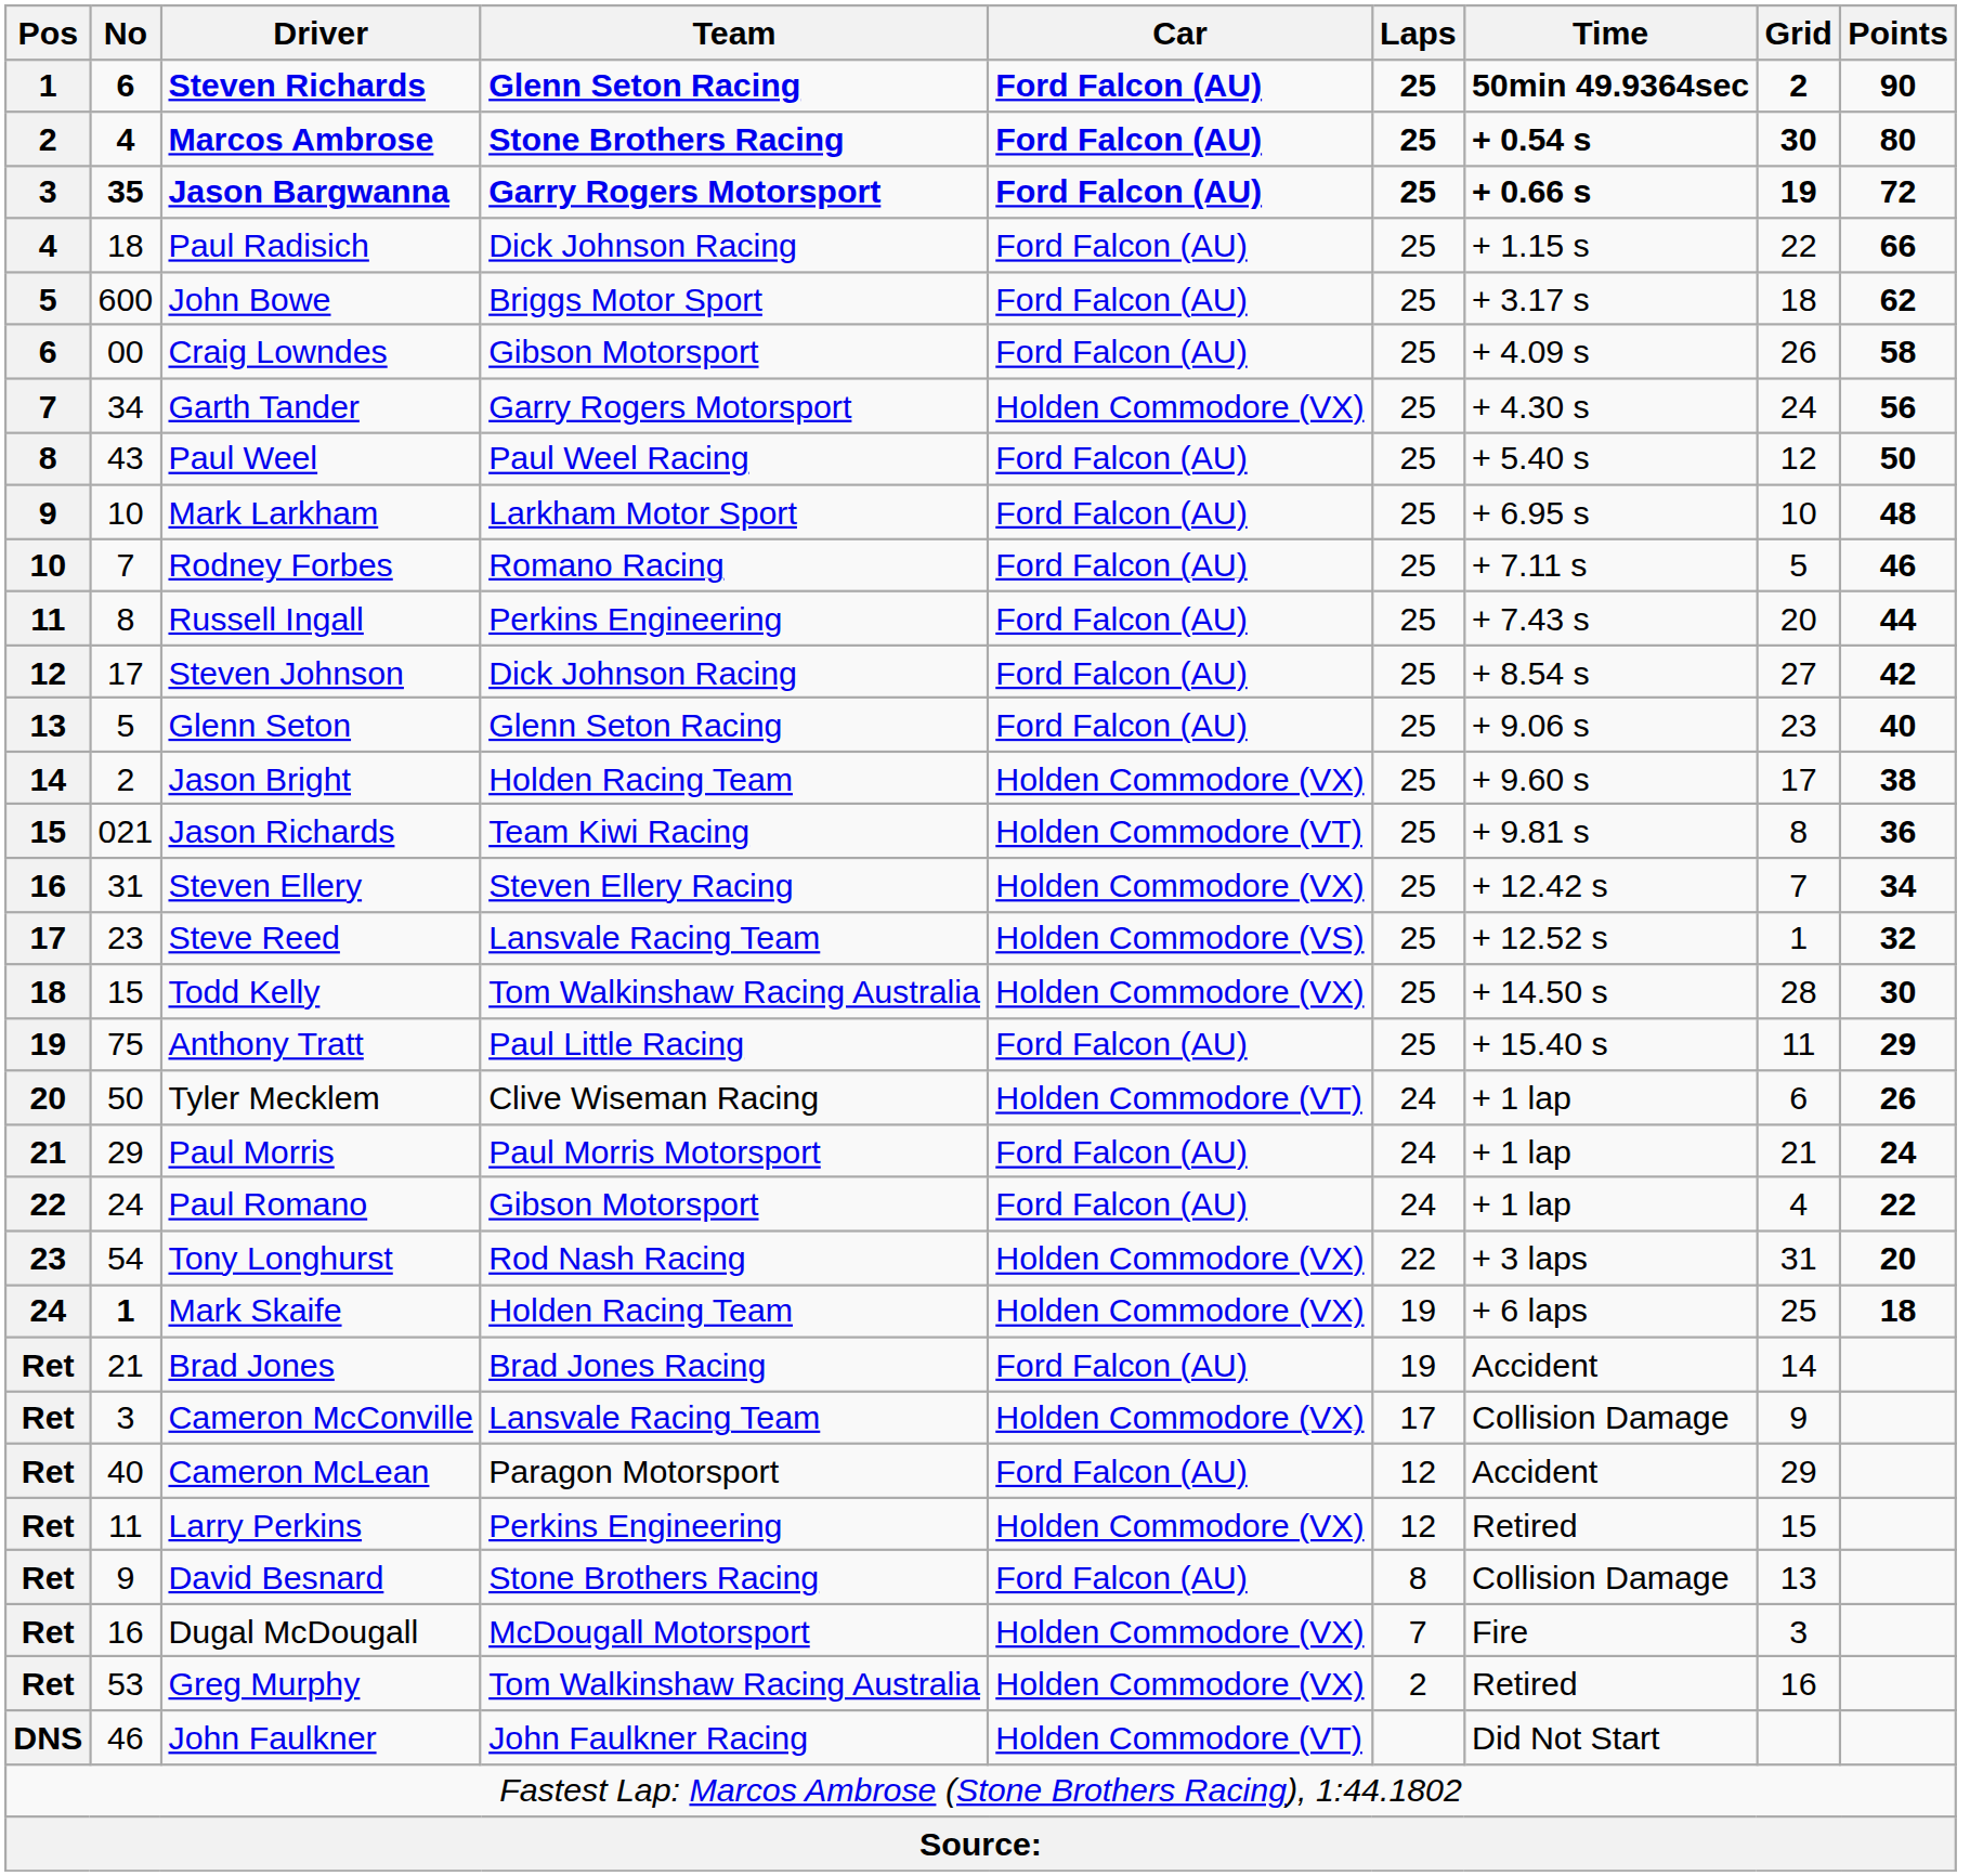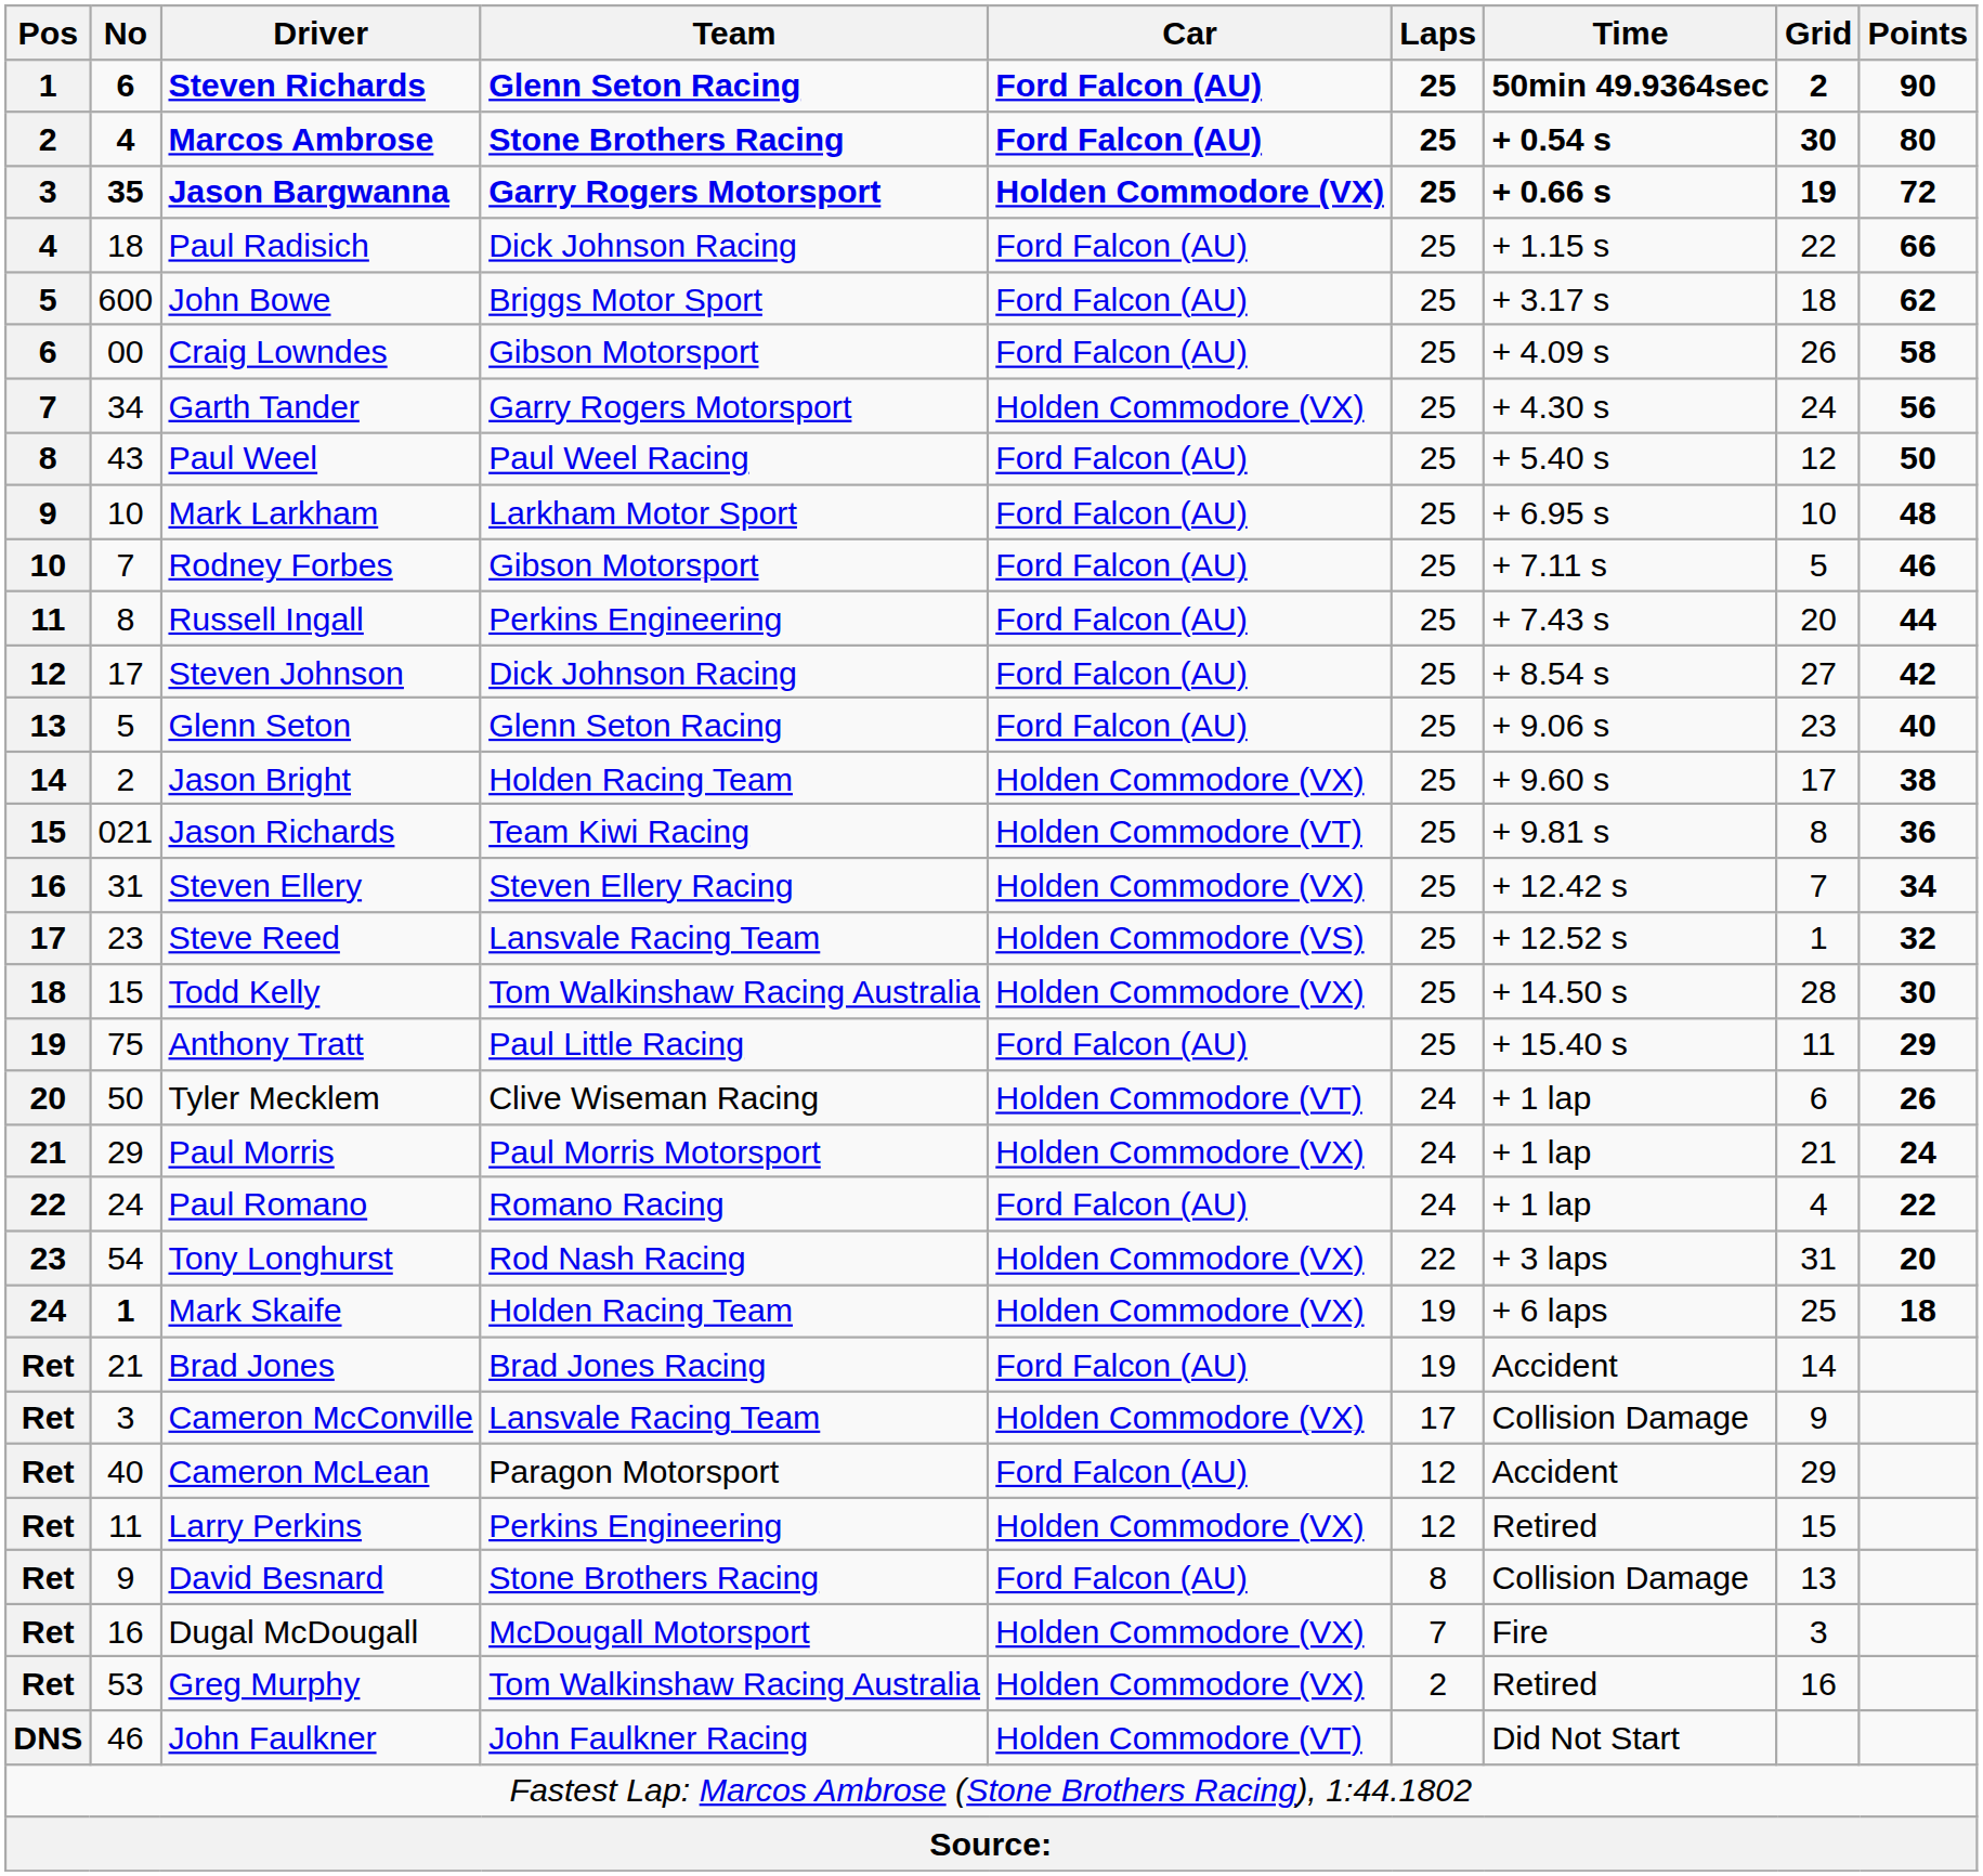 <table class="wikitable" style="font-size: 87%;">
 <tr>
 <th>Pos</th>
 <th>No</th>
 <th>Driver</th>
 <th>Team</th>
 <th>Car</th>
 <th>Laps</th>
 <th>Time</th>
 <th>Grid</th>
 <th>Points</th>
 </tr>
 <tr>
 <th>1</th>
 <td align=center><strong>6</strong></td>
 <td><strong> <a href='#'>Steven Richards</a></strong></td>
 <td><strong><a href='#'>Glenn Seton Racing</a></strong></td>
 <td><strong><a href='#'>Ford Falcon (AU)</a></strong></td>
 <td align=center><strong>25</strong></td>
 <td><strong>50min 49.9364sec</strong></td>
 <td align=center><strong>2</strong></td>
 <td align=center><strong>90</strong></td>
 </tr>
 <tr>
 <th>2</th>
 <td align=center><strong>4</strong></td>
 <td> <strong><a href='#'>Marcos Ambrose</a></strong></td>
 <td><strong><a href='#'>Stone Brothers Racing</a></strong></td>
 <td><strong><a href='#'>Ford Falcon (AU)</a></strong></td>
 <td align=center><strong>25</strong></td>
 <td><strong>+ 0.54 s</strong></td>
 <td align=center><strong>30</strong></td>
 <td align=center><strong>80</strong></td>
 </tr>
 <tr>
 <th>3</th>
 <td align=center><strong>35</strong></td>
 <td> <strong><a href='#'>Jason Bargwanna</a></strong></td>
 <td><strong><a href='#'>Garry Rogers Motorsport</a></strong></td>
-<td><strong><a href='#'>Ford Falcon (AU)</a></strong></td>
+<td><strong><a href='#'>Holden Commodore (VX)</a></strong></td>
 <td align=center><strong>25</strong></td>
 <td><strong>+ 0.66 s</strong></td>
 <td align=center><strong>19</strong></td>
 <td align=center><strong>72</strong></td>
 </tr>
 <tr>
 <th>4</th>
 <td align=center>18</td>
 <td> <a href='#'>Paul Radisich</a></td>
 <td><a href='#'>Dick Johnson Racing</a></td>
 <td><a href='#'>Ford Falcon (AU)</a></td>
 <td align=center>25</td>
 <td>+ 1.15 s</td>
 <td align=center>22</td>
 <td align=center><strong>66</strong></td>
 </tr>
 <tr>
 <th>5</th>
 <td align=center>600</td>
 <td> <a href='#'>John Bowe</a></td>
 <td><a href='#'>Briggs Motor Sport</a></td>
 <td><a href='#'>Ford Falcon (AU)</a></td>
 <td align=center>25</td>
 <td>+ 3.17 s</td>
 <td align=center>18</td>
 <td align=center><strong>62</strong></td>
 </tr>
 <tr>
 <th>6</th>
 <td align=center>00</td>
 <td> <a href='#'>Craig Lowndes</a></td>
 <td><a href='#'>Gibson Motorsport</a></td>
 <td><a href='#'>Ford Falcon (AU)</a></td>
 <td align=center>25</td>
 <td>+ 4.09 s</td>
 <td align=center>26</td>
 <td align=center><strong>58</strong></td>
 </tr>
 <tr>
 <th>7</th>
 <td align=center>34</td>
 <td> <a href='#'>Garth Tander</a></td>
 <td><a href='#'>Garry Rogers Motorsport</a></td>
 <td><a href='#'>Holden Commodore (VX)</a></td>
 <td align=center>25</td>
 <td>+ 4.30 s</td>
 <td align=center>24</td>
 <td align=center><strong>56</strong></td>
 </tr>
 <tr>
 <th>8</th>
 <td align=center>43</td>
 <td> <a href='#'>Paul Weel</a></td>
 <td><a href='#'>Paul Weel Racing</a></td>
 <td><a href='#'>Ford Falcon (AU)</a></td>
 <td align=center>25</td>
 <td>+ 5.40 s</td>
 <td align=center>12</td>
 <td align=center><strong>50</strong></td>
 </tr>
 <tr>
 <th>9</th>
 <td align=center>10</td>
 <td> <a href='#'>Mark Larkham</a></td>
 <td><a href='#'>Larkham Motor Sport</a></td>
 <td><a href='#'>Ford Falcon (AU)</a></td>
 <td align=center>25</td>
 <td>+ 6.95 s</td>
 <td align=center>10</td>
 <td align=center><strong>48</strong></td>
 </tr>
 <tr>
 <th>10</th>
 <td align=center>7</td>
 <td> <a href='#'>Rodney Forbes</a></td>
-<td><a href='#'>Romano Racing</a></td>
+<td><a href='#'>Gibson Motorsport</a></td>
 <td><a href='#'>Ford Falcon (AU)</a></td>
 <td align=center>25</td>
 <td>+ 7.11 s</td>
 <td align=center>5</td>
 <td align=center><strong>46</strong></td>
 </tr>
 <tr>
 <th>11</th>
 <td align=center>8</td>
 <td> <a href='#'>Russell Ingall</a></td>
 <td><a href='#'>Perkins Engineering</a></td>
 <td><a href='#'>Ford Falcon (AU)</a></td>
 <td align=center>25</td>
 <td>+ 7.43 s</td>
 <td align=center>20</td>
 <td align=center><strong>44</strong></td>
 </tr>
 <tr>
 <th>12</th>
 <td align=center>17</td>
 <td> <a href='#'>Steven Johnson</a></td>
 <td><a href='#'>Dick Johnson Racing</a></td>
 <td><a href='#'>Ford Falcon (AU)</a></td>
 <td align=center>25</td>
 <td>+ 8.54 s</td>
 <td align=center>27</td>
 <td align=center><strong>42</strong></td>
 </tr>
 <tr>
 <th>13</th>
 <td align=center>5</td>
 <td> <a href='#'>Glenn Seton</a></td>
 <td><a href='#'>Glenn Seton Racing</a></td>
 <td><a href='#'>Ford Falcon (AU)</a></td>
 <td align=center>25</td>
 <td>+ 9.06 s</td>
 <td align=center>23</td>
 <td align=center><strong>40</strong></td>
 </tr>
 <tr>
 <th>14</th>
 <td align=center>2</td>
 <td> <a href='#'>Jason Bright</a></td>
 <td><a href='#'>Holden Racing Team</a></td>
 <td><a href='#'>Holden Commodore (VX)</a></td>
 <td align=center>25</td>
 <td>+ 9.60 s</td>
 <td align=center>17</td>
 <td align=center><strong>38</strong></td>
 </tr>
 <tr>
 <th>15</th>
 <td align=center>021</td>
 <td> <a href='#'>Jason Richards</a></td>
 <td><a href='#'>Team Kiwi Racing</a></td>
 <td><a href='#'>Holden Commodore (VT)</a></td>
 <td align=center>25</td>
 <td>+ 9.81 s</td>
 <td align=center>8</td>
 <td align=center><strong>36</strong></td>
 </tr>
 <tr>
 <th>16</th>
 <td align=center>31</td>
 <td> <a href='#'>Steven Ellery</a></td>
 <td><a href='#'>Steven Ellery Racing</a></td>
 <td><a href='#'>Holden Commodore (VX)</a></td>
 <td align=center>25</td>
 <td>+ 12.42 s</td>
 <td align=center>7</td>
 <td align=center><strong>34</strong></td>
 </tr>
 <tr>
 <th>17</th>
 <td align=center>23</td>
 <td> <a href='#'>Steve Reed</a></td>
 <td><a href='#'>Lansvale Racing Team</a></td>
 <td><a href='#'>Holden Commodore (VS)</a></td>
 <td align=center>25</td>
 <td>+ 12.52 s</td>
 <td align=center>1</td>
 <td align=center><strong>32</strong></td>
 </tr>
 <tr>
 <th>18</th>
 <td align=center>15</td>
 <td> <a href='#'>Todd Kelly</a></td>
 <td><a href='#'>Tom Walkinshaw Racing Australia</a></td>
 <td><a href='#'>Holden Commodore (VX)</a></td>
 <td align=center>25</td>
 <td>+ 14.50 s</td>
 <td align=center>28</td>
 <td align=center><strong>30</strong></td>
 </tr>
 <tr>
 <th>19</th>
 <td align=center>75</td>
 <td> <a href='#'>Anthony Tratt</a></td>
 <td><a href='#'>Paul Little Racing</a></td>
 <td><a href='#'>Ford Falcon (AU)</a></td>
 <td align=center>25</td>
 <td>+ 15.40 s</td>
 <td align=center>11</td>
 <td align=center><strong>29</strong></td>
 </tr>
 <tr>
 <th>20</th>
 <td align=center>50</td>
 <td> Tyler Mecklem</td>
 <td>Clive Wiseman Racing</td>
 <td><a href='#'>Holden Commodore (VT)</a></td>
 <td align=center>24</td>
 <td>+ 1 lap</td>
 <td align=center>6</td>
 <td align=center><strong>26</strong></td>
 </tr>
 <tr>
 <th>21</th>
 <td align=center>29</td>
 <td> <a href='#'>Paul Morris</a></td>
 <td><a href='#'>Paul Morris Motorsport</a></td>
-<td><a href='#'>Ford Falcon (AU)</a></td>
+<td><a href='#'>Holden Commodore (VX)</a></td>
 <td align=center>24</td>
 <td>+ 1 lap</td>
 <td align=center>21</td>
 <td align=center><strong>24</strong></td>
 </tr>
 <tr>
 <th>22</th>
 <td align=center>24</td>
 <td> <a href='#'>Paul Romano</a></td>
-<td><a href='#'>Gibson Motorsport</a></td>
+<td><a href='#'>Romano Racing</a></td>
 <td><a href='#'>Ford Falcon (AU)</a></td>
 <td align=center>24</td>
 <td>+ 1 lap</td>
 <td align=center>4</td>
 <td align=center><strong>22</strong></td>
 </tr>
 <tr>
 <th>23</th>
 <td align=center>54</td>
 <td> <a href='#'>Tony Longhurst</a></td>
 <td><a href='#'>Rod Nash Racing</a></td>
 <td><a href='#'>Holden Commodore (VX)</a></td>
 <td align=center>22</td>
 <td>+ 3 laps</td>
 <td align=center>31</td>
 <td align=center><strong>20</strong></td>
 </tr>
 <tr>
 <th>24</th>
 <td align=center><strong>1</strong></td>
 <td> <a href='#'>Mark Skaife</a></td>
 <td><a href='#'>Holden Racing Team</a></td>
 <td><a href='#'>Holden Commodore (VX)</a></td>
 <td align=center>19</td>
 <td>+ 6 laps</td>
 <td align=center>25</td>
 <td align=center><strong>18</strong></td>
 </tr>
 <tr>
 <th>Ret</th>
 <td align=center>21</td>
 <td> <a href='#'>Brad Jones</a></td>
 <td><a href='#'>Brad Jones Racing</a></td>
 <td><a href='#'>Ford Falcon (AU)</a></td>
 <td align=center>19</td>
 <td>Accident</td>
 <td align=center>14</td>
 <td></td>
 </tr>
 <tr>
 <th>Ret</th>
 <td align=center>3</td>
 <td> <a href='#'>Cameron McConville</a></td>
 <td><a href='#'>Lansvale Racing Team</a></td>
 <td><a href='#'>Holden Commodore (VX)</a></td>
 <td align=center>17</td>
 <td>Collision Damage</td>
 <td align=center>9</td>
 <td></td>
 </tr>
 <tr>
 <th>Ret</th>
 <td align=center>40</td>
 <td> <a href='#'>Cameron McLean</a></td>
 <td>Paragon Motorsport</td>
 <td><a href='#'>Ford Falcon (AU)</a></td>
 <td align=center>12</td>
 <td>Accident</td>
 <td align=center>29</td>
 <td></td>
 </tr>
 <tr>
 <th>Ret</th>
 <td align=center>11</td>
 <td> <a href='#'>Larry Perkins</a></td>
 <td><a href='#'>Perkins Engineering</a></td>
 <td><a href='#'>Holden Commodore (VX)</a></td>
 <td align=center>12</td>
 <td>Retired</td>
 <td align=center>15</td>
 <td></td>
 </tr>
 <tr>
 <th>Ret</th>
 <td align=center>9</td>
 <td> <a href='#'>David Besnard</a></td>
 <td><a href='#'>Stone Brothers Racing</a></td>
 <td><a href='#'>Ford Falcon (AU)</a></td>
 <td align=center>8</td>
 <td>Collision Damage</td>
 <td align=center>13</td>
 <td></td>
 </tr>
 <tr>
 <th>Ret</th>
 <td align=center>16</td>
 <td> Dugal McDougall</td>
 <td><a href='#'>McDougall Motorsport</a></td>
 <td><a href='#'>Holden Commodore (VX)</a></td>
 <td align=center>7</td>
 <td>Fire</td>
 <td align=center>3</td>
 <td></td>
 </tr>
 <tr>
 <th>Ret</th>
 <td align=center>53</td>
 <td> <a href='#'>Greg Murphy</a></td>
 <td><a href='#'>Tom Walkinshaw Racing Australia</a></td>
 <td><a href='#'>Holden Commodore (VX)</a></td>
 <td align=center>2</td>
 <td>Retired</td>
 <td align=center>16</td>
 <td></td>
 </tr>
 <tr>
 <th>DNS</th>
 <td align=center>46</td>
 <td> <a href='#'>John Faulkner</a></td>
 <td><a href='#'>John Faulkner Racing</a></td>
 <td><a href='#'>Holden Commodore (VT)</a></td>
 <td align=center></td>
 <td>Did Not Start</td>
 <td align=center></td>
 <td></td>
 </tr>
 <tr>
 <td colspan="9" align="center"><em>Fastest Lap: <a href='#'>Marcos Ambrose</a> (<a href='#'>Stone Brothers Racing</a>), 1:44.1802</em></td>
 </tr>
 <tr>
 <th colspan=9>Source:</th>
 </tr>
 </table>
